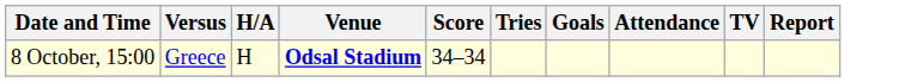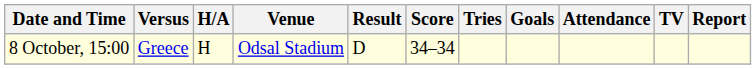 <table class="wikitable" style="font-size:85%;">
 <tr>
 <th>Date and Time</th>
 <th>Versus</th>
 <th>H/A</th>
 <th>Venue</th>
+<th>Result</th>
 <th>Score</th>
 <th>Tries</th>
 <th>Goals</th>
 <th>Attendance</th>
 <th>TV</th>
 <th>Report</th>
 </tr>
 <tr style="background:#ffffdd;">
 <td>8 October, 15:00</td>
 <td> <a href='#'>Greece</a></td>
 <td>H</td>
-<td><strong><a href='#'>Odsal Stadium</a></strong></td>
+<td><a href='#'>Odsal Stadium</a></td>
+<td>D</td>
 <td>34–34</td>
 <td></td>
 <td></td>
 <td></td>
 <td></td>
 <td></td>
 </tr>
 </table>
